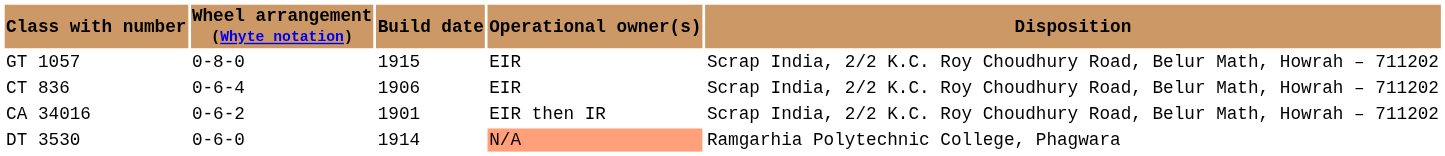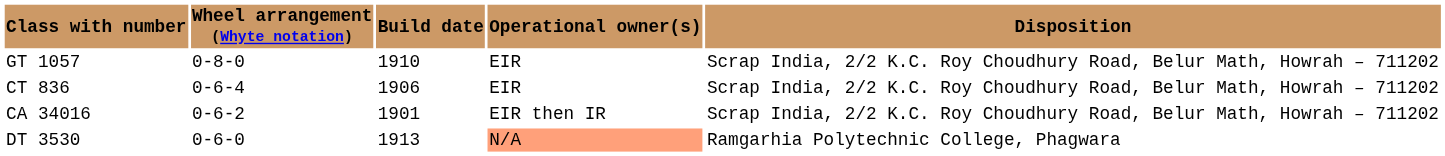 <table class="toccolours">
 <tr>
 <th bgcolor=cc9966>Class with number</th>
 <th bgcolor=cc9966>Wheel arrangement<br><small>(<a href='#'>Whyte notation</a>)</small></th>
 <th bgcolor=cc9966>Build date</th>
 <th bgcolor=cc9966>Operational owner(s)</th>
 <th bgcolor=cc9966>Disposition</th>
 </tr>
 <tr>
 <td>GT 1057</td>
 <td>0-8-0</td>
-<td>1915</td>
+<td>1910</td>
 <td>EIR</td>
 <td>Scrap India, 2/2 K.C. Roy Choudhury Road, Belur Math, Howrah – 711202</td>
 </tr>
 <tr>
 <td>CT 836</td>
 <td>0-6-4</td>
 <td>1906</td>
 <td>EIR</td>
 <td>Scrap India, 2/2 K.C. Roy Choudhury Road, Belur Math, Howrah – 711202</td>
 </tr>
 <tr>
 <td>CA 34016</td>
 <td>0-6-2</td>
 <td>1901</td>
 <td>EIR then IR</td>
 <td>Scrap India, 2/2 K.C. Roy Choudhury Road, Belur Math, Howrah – 711202</td>
 </tr>
 <tr>
 <td>DT 3530</td>
 <td>0-6-0</td>
-<td>1914</td>
+<td>1913</td>
 <td style="background: lightsalmon;">N/A</td>
 <td>Ramgarhia Polytechnic College, Phagwara</td>
 </tr>
 <tr>
 </tr>
 </table>
